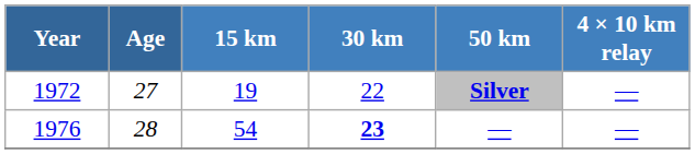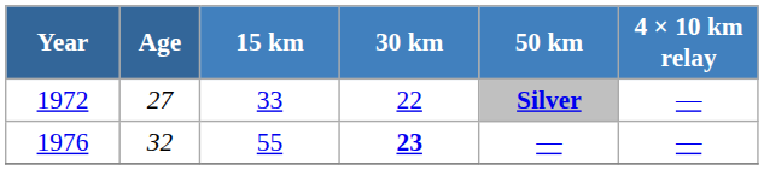 <table class="wikitable" style="font-size:95%; text-align:center; border:grey solid 1px; border-collapse:collapse; background:#ffffff;">
 <tr>
 <th style="background-color:#369; color:white; width:60px;"> Year </th>
 <th style="background-color:#369; color:white; width:40px;"> Age </th>
 <th style="background-color:#4180be; color:white; width:75px;"> 15 km </th>
 <th style="background-color:#4180be; color:white; width:75px;"> 30 km </th>
 <th style="background-color:#4180be; color:white; width:75px;"> 50 km </th>
 <th style="background-color:#4180be; color:white; width:75px;"> 4 × 10 km <br> relay </th>
 </tr>
 <tr>
 <td><a href='#'>1972</a></td>
 <td><em>27</em></td>
-<td><a href='#'>19</a></td>
+<td><a href='#'>33</a></td>
 <td><a href='#'>22</a></td>
 <td style="background:silver;"><a href='#'><strong>Silver</strong></a></td>
 <td><a href='#'>—</a></td>
 </tr>
 <tr>
 <td><a href='#'>1976</a></td>
-<td><em>28</em></td>
-<td><a href='#'>54</a></td>
+<td><em>32</em></td>
+<td><a href='#'>55</a></td>
 <td><strong><a href='#'>23</a></strong></td>
 <td><a href='#'>—</a></td>
 <td><a href='#'>—</a></td>
 </tr>
 <tr>
 </tr>
 </table>
